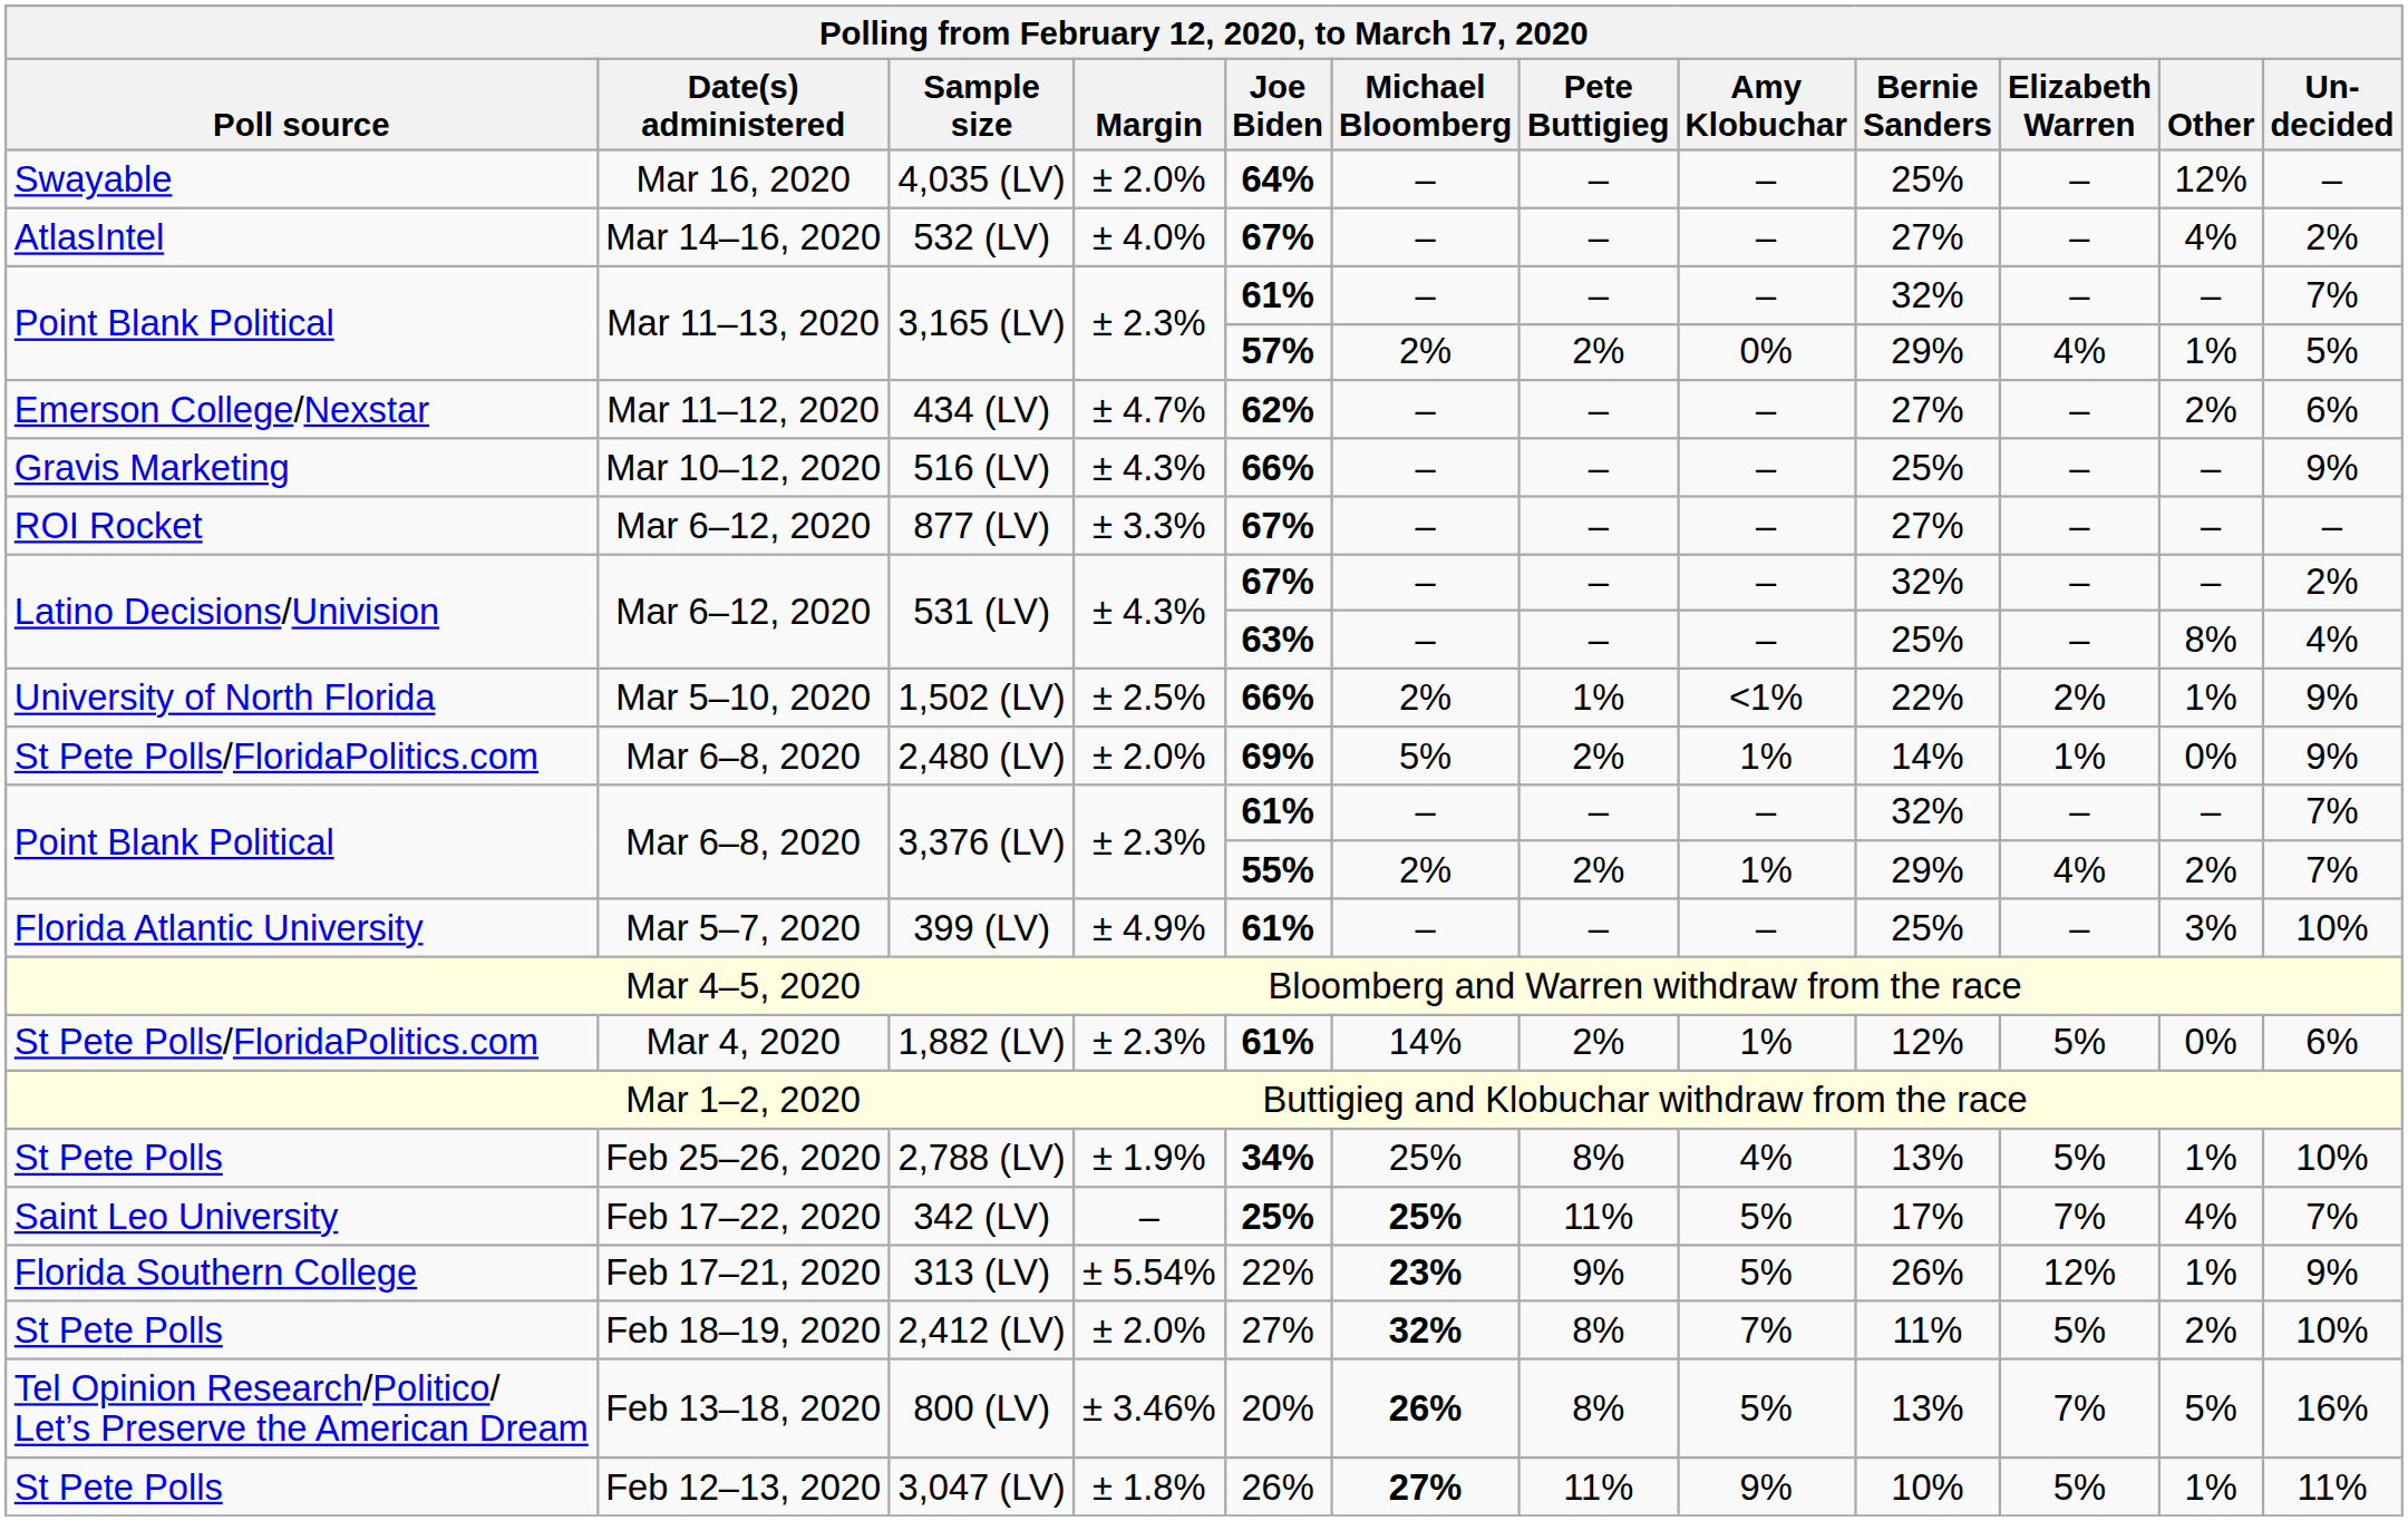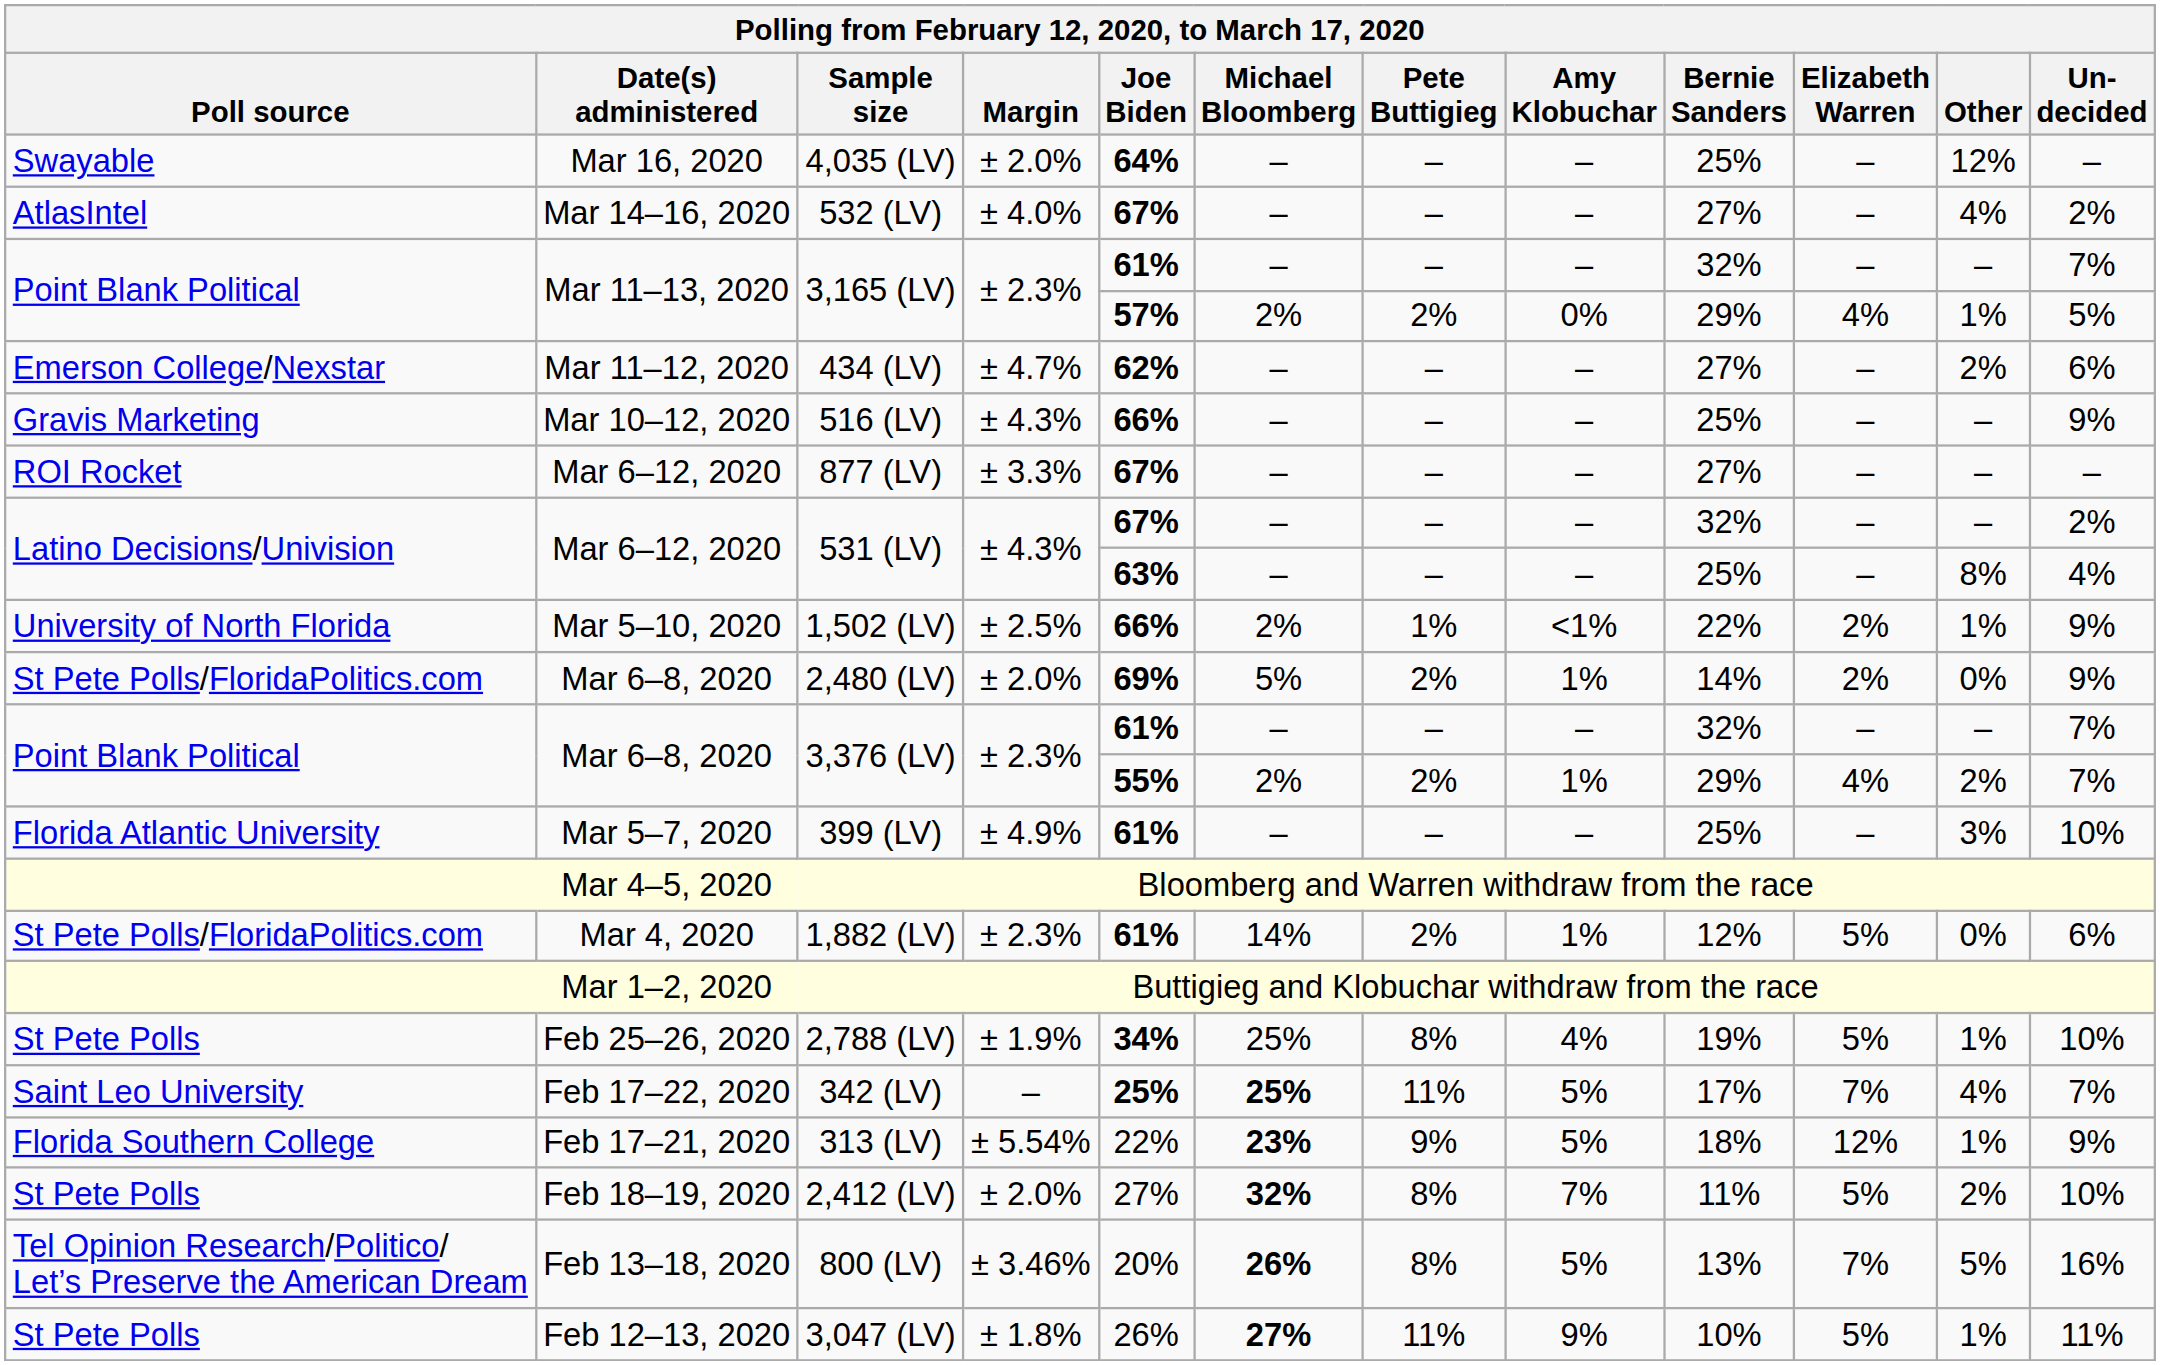 <table class="wikitable mw-collapsible mw-collapsed" style="font-size:90%;text-align:center;">
 <tr valign=bottom style="font-size:90%;">
 <th colspan="14">Polling from February 12, 2020, to March 17, 2020</th>
 </tr>
 <tr valign=bottom style="font-size:90%;">
 <th>Poll source</th>
 <th>Date(s)<br>administered</th>
 <th>Sample<br>size</th>
 <th>Margin<br></th>
 <th>Joe<br>Biden</th>
 <th>Michael<br>Bloomberg</th>
 <th>Pete<br>Buttigieg</th>
 <th>Amy<br>Klobuchar</th>
 <th>Bernie<br>Sanders</th>
 <th>Elizabeth<br>Warren</th>
 <th>Other</th>
 <th>Un-<br>decided</th>
 </tr>
 <tr>
 <td style="text-align:left;"><a href='#'>Swayable</a></td>
 <td>Mar 16, 2020</td>
 <td>4,035 (LV)</td>
 <td>± 2.0%</td>
 <td><strong>64%</strong></td>
 <td>–</td>
 <td>–</td>
 <td>–</td>
 <td>25%</td>
 <td>–</td>
 <td>12%</td>
 <td>–</td>
 </tr>
 <tr>
 <td style="text-align:left;"><a href='#'>AtlasIntel</a></td>
 <td>Mar 14–16, 2020</td>
 <td>532 (LV)</td>
 <td>± 4.0%</td>
 <td><strong>67%</strong></td>
 <td>–</td>
 <td>–</td>
 <td>–</td>
 <td>27%</td>
 <td>–</td>
 <td>4%</td>
 <td>2%</td>
 </tr>
 <tr>
 <td rowspan=2 style="text-align:left;"><a href='#'>Point Blank Political</a></td>
 <td rowspan=2>Mar 11–13, 2020</td>
 <td rowspan=2>3,165 (LV)</td>
 <td rowspan=2>± 2.3%</td>
 <td><strong>61%</strong></td>
 <td>–</td>
 <td>–</td>
 <td>–</td>
 <td>32%</td>
 <td>–</td>
 <td>–</td>
 <td>7%</td>
 </tr>
 <tr>
 <td><strong>57%</strong></td>
 <td>2%</td>
 <td>2%</td>
 <td>0%</td>
 <td>29%</td>
 <td>4%</td>
 <td>1%</td>
 <td>5%</td>
 </tr>
 <tr>
 <td style="text-align:left;"><a href='#'>Emerson College</a>/<a href='#'>Nexstar</a></td>
 <td>Mar 11–12, 2020</td>
 <td>434 (LV)</td>
 <td>± 4.7%</td>
 <td><strong>62%</strong></td>
 <td>–</td>
 <td>–</td>
 <td>–</td>
 <td>27%</td>
 <td>–</td>
 <td>2%</td>
 <td>6%</td>
 </tr>
 <tr>
 <td style="text-align:left;"><a href='#'>Gravis Marketing</a></td>
 <td>Mar 10–12, 2020</td>
 <td>516 (LV)</td>
 <td>± 4.3%</td>
 <td><strong>66%</strong></td>
 <td>–</td>
 <td>–</td>
 <td>–</td>
 <td>25%</td>
 <td>–</td>
 <td>–</td>
 <td>9%</td>
 </tr>
 <tr>
 <td style="text-align:left;"><a href='#'>ROI Rocket</a></td>
 <td>Mar 6–12, 2020</td>
 <td>877 (LV)</td>
 <td>± 3.3%</td>
 <td><strong>67%</strong></td>
 <td>–</td>
 <td>–</td>
 <td>–</td>
 <td>27%</td>
 <td>–</td>
 <td>–</td>
 <td>–</td>
 </tr>
 <tr>
 <td rowspan=2 style="text-align:left;"><a href='#'>Latino Decisions</a>/<a href='#'>Univision</a></td>
 <td rowspan=2>Mar 6–12, 2020</td>
 <td rowspan=2>531 (LV)</td>
 <td rowspan=2>± 4.3%</td>
 <td><strong>67%</strong></td>
 <td>–</td>
 <td>–</td>
 <td>–</td>
 <td>32%</td>
 <td>–</td>
 <td>–</td>
 <td>2%</td>
 </tr>
 <tr>
 <td><strong>63%</strong></td>
 <td>–</td>
 <td>–</td>
 <td>–</td>
 <td>25%</td>
 <td>–</td>
 <td>8%</td>
 <td>4%</td>
 </tr>
 <tr>
 <td style="text-align:left;"><a href='#'>University of North Florida</a></td>
 <td>Mar 5–10, 2020</td>
 <td>1,502 (LV)</td>
 <td>± 2.5%</td>
 <td><strong>66%</strong></td>
 <td>2%</td>
 <td>1%</td>
 <td><1%</td>
 <td>22%</td>
 <td>2%</td>
 <td>1%</td>
 <td>9%</td>
 </tr>
 <tr>
 <td style="text-align:left;"><a href='#'>St Pete Polls</a>/<a href='#'>FloridaPolitics.com</a></td>
 <td>Mar 6–8, 2020</td>
 <td>2,480 (LV)</td>
 <td>± 2.0%</td>
 <td><strong>69%</strong></td>
 <td>5%</td>
 <td>2%</td>
 <td>1%</td>
 <td>14%</td>
-<td>1%</td>
+<td>2%</td>
 <td>0%</td>
 <td>9%</td>
 </tr>
 <tr>
 <td rowspan=2 style="text-align:left;"><a href='#'>Point Blank Political</a></td>
 <td rowspan=2>Mar 6–8, 2020</td>
 <td rowspan=2>3,376 (LV)</td>
 <td rowspan=2>± 2.3%</td>
 <td><strong>61%</strong></td>
 <td>–</td>
 <td>–</td>
 <td>–</td>
 <td>32%</td>
 <td>–</td>
 <td>–</td>
 <td>7%</td>
 </tr>
 <tr>
 <td><strong>55%</strong></td>
 <td>2%</td>
 <td>2%</td>
 <td>1%</td>
 <td>29%</td>
 <td>4%</td>
 <td>2%</td>
 <td>7%</td>
 </tr>
 <tr>
 <td style="text-align:left;"><a href='#'>Florida Atlantic University</a></td>
 <td>Mar 5–7, 2020</td>
 <td>399 (LV)</td>
 <td>± 4.9%</td>
 <td><strong>61%</strong></td>
 <td>–</td>
 <td>–</td>
 <td>–</td>
 <td>25%</td>
 <td>–</td>
 <td>3%</td>
 <td>10%</td>
 </tr>
 <tr style="background:lightyellow;">
 <td style="border-right-style:hidden;"></td>
 <td style="border-right-style:hidden;">Mar 4–5, 2020</td>
 <td colspan="14">Bloomberg and Warren withdraw from the race</td>
 </tr>
 <tr>
 <td style="text-align:left;"><a href='#'>St Pete Polls</a>/<a href='#'>FloridaPolitics.com</a></td>
 <td>Mar 4, 2020</td>
 <td>1,882 (LV)</td>
 <td>± 2.3%</td>
 <td><strong>61%</strong></td>
 <td>14%</td>
 <td>2%</td>
 <td>1%</td>
 <td>12%</td>
 <td>5%</td>
 <td>0%</td>
 <td>6%</td>
 </tr>
 <tr style="background:lightyellow;">
 <td style="border-right-style:hidden;"></td>
 <td style="border-right-style:hidden;">Mar 1–2, 2020</td>
 <td colspan="14">Buttigieg and Klobuchar withdraw from the race</td>
 </tr>
 <tr>
 <td style="text-align:left;"><a href='#'>St Pete Polls</a></td>
 <td>Feb 25–26, 2020</td>
 <td>2,788 (LV)</td>
 <td>± 1.9%</td>
 <td><strong>34%</strong></td>
 <td>25%</td>
 <td>8%</td>
 <td>4%</td>
-<td>13%</td>
+<td>19%</td>
 <td>5%</td>
 <td>1%</td>
 <td>10%</td>
 </tr>
 <tr>
 <td style="text-align:left;"><a href='#'>Saint Leo University</a></td>
 <td>Feb 17–22, 2020</td>
 <td>342 (LV)</td>
 <td>–</td>
 <td><strong>25%</strong></td>
 <td><strong>25%</strong></td>
 <td>11%</td>
 <td>5%</td>
 <td>17%</td>
 <td>7%</td>
 <td>4%</td>
 <td>7%</td>
 </tr>
 <tr>
 <td style="text-align:left;"><a href='#'>Florida Southern College</a></td>
 <td>Feb 17–21, 2020</td>
 <td>313 (LV)</td>
 <td>± 5.54%</td>
 <td>22%</td>
 <td><strong>23%</strong></td>
 <td>9%</td>
 <td>5%</td>
-<td>26%</td>
+<td>18%</td>
 <td>12%</td>
 <td>1%</td>
 <td>9%</td>
 </tr>
 <tr>
 <td style="text-align:left;"><a href='#'>St Pete Polls</a></td>
 <td>Feb 18–19, 2020</td>
 <td>2,412 (LV)</td>
 <td>± 2.0%</td>
 <td>27%</td>
 <td><strong>32%</strong></td>
 <td>8%</td>
 <td>7%</td>
 <td>11%</td>
 <td>5%</td>
 <td>2%</td>
 <td>10%</td>
 </tr>
 <tr>
 <td style="text-align:left;"><a href='#'>Tel Opinion Research</a>/<a href='#'>Politico</a>/<a href='#'><br>Let’s Preserve the American Dream</a></td>
 <td>Feb 13–18, 2020</td>
 <td>800 (LV)</td>
 <td>± 3.46%</td>
 <td>20%</td>
 <td><strong>26%</strong></td>
 <td>8%</td>
 <td>5%</td>
 <td>13%</td>
 <td>7%</td>
 <td>5%</td>
 <td>16%</td>
 </tr>
 <tr>
 <td style="text-align:left;"><a href='#'>St Pete Polls</a></td>
 <td>Feb 12–13, 2020</td>
 <td>3,047 (LV)</td>
 <td>± 1.8%</td>
 <td>26%</td>
 <td><strong>27%</strong></td>
 <td>11%</td>
 <td>9%</td>
 <td>10%</td>
 <td>5%</td>
 <td>1%</td>
 <td>11%</td>
 </tr>
 </table>
